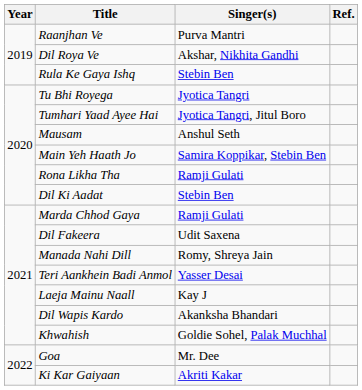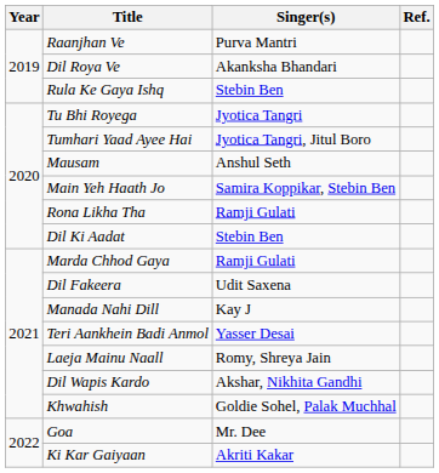 <table class="wikitable ">
 <tr style="text-align:center;">
 <th>Year</th>
 <th>Title</th>
 <th>Singer(s)</th>
 <th>Ref.</th>
 </tr>
 <tr>
 <td rowspan="3">2019</td>
 <td><em>Raanjhan Ve</em></td>
 <td>Purva Mantri</td>
 <td></td>
 </tr>
 <tr>
 <td><em>Dil Roya Ve</em></td>
-<td>Akshar, <a href='#'>Nikhita Gandhi</a></td>
+<td>Akanksha Bhandari</td>
 <td></td>
 </tr>
 <tr>
 <td><em>Rula Ke Gaya Ishq</em></td>
 <td><a href='#'>Stebin Ben </a></td>
 <td></td>
 </tr>
 <tr>
 <td rowspan="6">2020</td>
 <td><em>Tu Bhi Royega</em></td>
 <td><a href='#'>Jyotica Tangri</a></td>
 <td></td>
 </tr>
 <tr>
 <td><em>Tumhari Yaad Ayee Hai</em></td>
 <td><a href='#'>Jyotica Tangri</a>, Jitul Boro</td>
 <td></td>
 </tr>
 <tr>
 <td><em>Mausam</em></td>
 <td>Anshul Seth</td>
 <td></td>
 </tr>
 <tr>
 <td><em>Main Yeh Haath Jo</em></td>
 <td><a href='#'>Samira Koppikar</a>, <a href='#'>Stebin Ben</a></td>
 <td></td>
 </tr>
 <tr>
 <td><em>Rona Likha Tha</em></td>
 <td><a href='#'>Ramji Gulati</a></td>
 <td></td>
 </tr>
 <tr>
 <td><em>Dil Ki Aadat</em></td>
 <td><a href='#'>Stebin Ben</a></td>
 <td></td>
 </tr>
 <tr>
 <td rowspan="7">2021</td>
 <td><em>Marda Chhod Gaya</em></td>
 <td><a href='#'>Ramji Gulati</a></td>
 <td></td>
 </tr>
 <tr>
 <td><em>Dil Fakeera</em></td>
 <td>Udit Saxena</td>
 <td></td>
 </tr>
 <tr>
 <td><em>Manada Nahi Dill</em></td>
-<td>Romy, Shreya Jain</td>
+<td>Kay J</td>
 <td></td>
 </tr>
 <tr>
 <td><em>Teri Aankhein Badi Anmol</em></td>
 <td><a href='#'>Yasser Desai</a></td>
 <td></td>
 </tr>
 <tr>
 <td><em>Laeja Mainu Naall</em></td>
-<td>Kay J</td>
+<td>Romy, Shreya Jain</td>
 <td></td>
 </tr>
 <tr>
 <td><em>Dil Wapis Kardo</em></td>
-<td>Akanksha Bhandari</td>
+<td>Akshar, <a href='#'>Nikhita Gandhi</a></td>
 <td></td>
 </tr>
 <tr>
 <td><em>Khwahish</em></td>
 <td>Goldie Sohel, <a href='#'>Palak Muchhal</a></td>
 <td></td>
 </tr>
 <tr>
 <td rowspan="2">2022</td>
 <td><em>Goa</em></td>
 <td>Mr. Dee</td>
 <td></td>
 </tr>
 <tr>
 <td><em>Ki Kar Gaiyaan</em></td>
 <td><a href='#'>Akriti Kakar</a></td>
 <td></td>
 </tr>
 </table>
